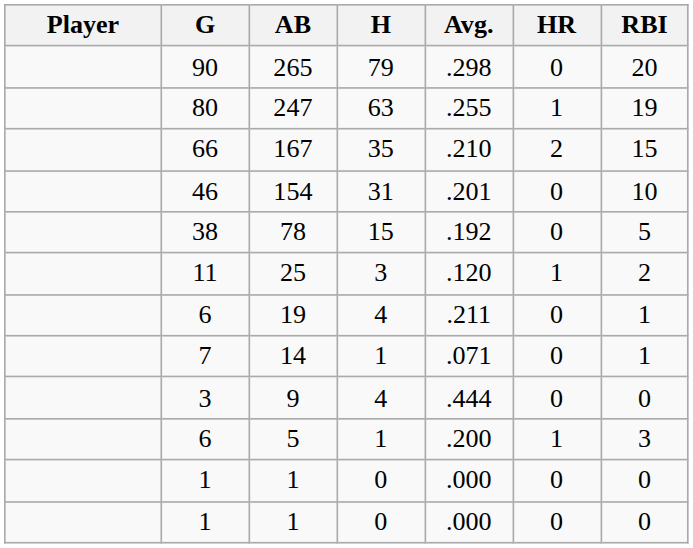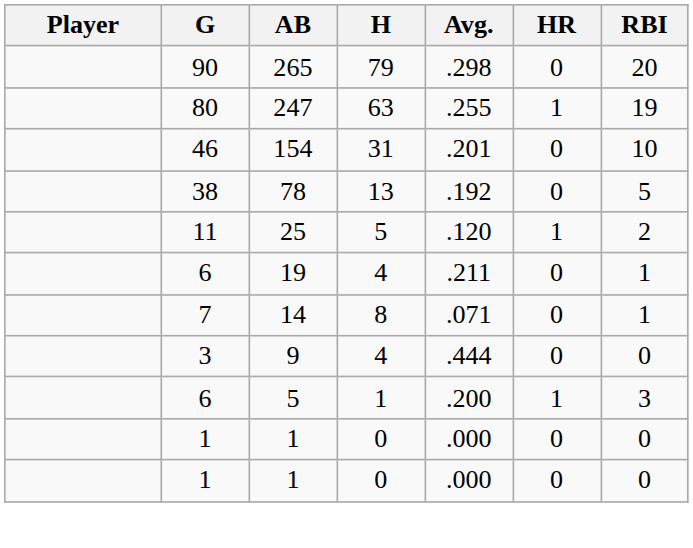 <table class="wikitable sortable">
 <tr>
 <th bgcolor="#DDDDFF" width="16%">Player</th>
 <th bgcolor="#DDDDFF" width="9%">G</th>
 <th bgcolor="#DDDDFF" width="9%">AB</th>
 <th bgcolor="#DDDDFF" width="9%">H</th>
 <th bgcolor="#DDDDFF" width="9%">Avg.</th>
 <th bgcolor="#DDDDFF" width="9%">HR</th>
 <th bgcolor="#DDDDFF" width="9%">RBI</th>
 </tr>
 <tr align="center">
 <td></td>
 <td>90</td>
 <td>265</td>
 <td>79</td>
 <td>.298</td>
 <td>0</td>
 <td>20</td>
 </tr>
 <tr align="center">
 <td></td>
 <td>80</td>
 <td>247</td>
 <td>63</td>
 <td>.255</td>
 <td>1</td>
 <td>19</td>
 </tr>
 <tr align="center">
 <td></td>
-<td>66</td>
-<td>167</td>
-<td>35</td>
-<td>.210</td>
-<td>2</td>
-<td>15</td>
-</tr>
-<tr align="center">
-<td></td>
 <td>46</td>
 <td>154</td>
 <td>31</td>
 <td>.201</td>
 <td>0</td>
 <td>10</td>
 </tr>
 <tr align="center">
 <td></td>
 <td>38</td>
 <td>78</td>
-<td>15</td>
+<td>13</td>
 <td>.192</td>
 <td>0</td>
 <td>5</td>
 </tr>
 <tr align="center">
 <td></td>
 <td>11</td>
 <td>25</td>
-<td>3</td>
+<td>5</td>
 <td>.120</td>
 <td>1</td>
 <td>2</td>
 </tr>
 <tr align="center">
 <td></td>
 <td>6</td>
 <td>19</td>
 <td>4</td>
 <td>.211</td>
 <td>0</td>
 <td>1</td>
 </tr>
 <tr align="center">
 <td></td>
 <td>7</td>
 <td>14</td>
-<td>1</td>
+<td>8</td>
 <td>.071</td>
 <td>0</td>
 <td>1</td>
 </tr>
 <tr align="center">
 <td></td>
 <td>3</td>
 <td>9</td>
 <td>4</td>
 <td>.444</td>
 <td>0</td>
 <td>0</td>
 </tr>
 <tr align="center">
 <td></td>
 <td>6</td>
 <td>5</td>
 <td>1</td>
 <td>.200</td>
 <td>1</td>
 <td>3</td>
 </tr>
 <tr align="center">
 <td></td>
 <td>1</td>
 <td>1</td>
 <td>0</td>
 <td>.000</td>
 <td>0</td>
 <td>0</td>
 </tr>
 <tr align="center">
 <td></td>
 <td>1</td>
 <td>1</td>
 <td>0</td>
 <td>.000</td>
 <td>0</td>
 <td>0</td>
 </tr>
 </table>
